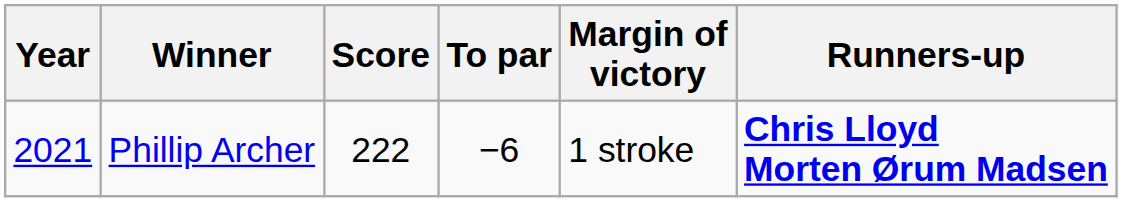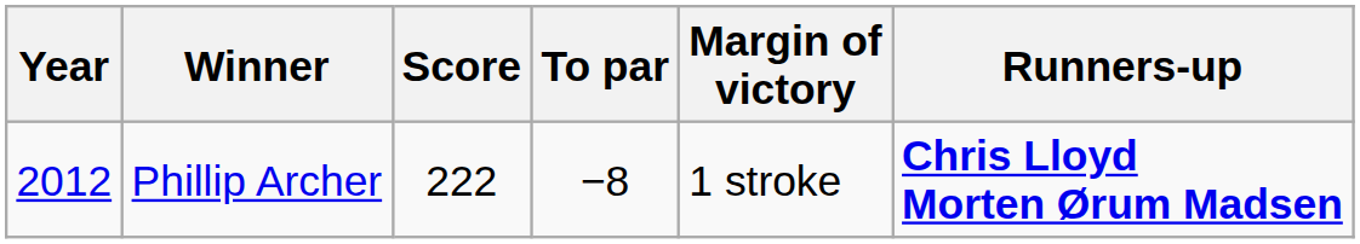 <table class=wikitable style=font-size:95%>
 <tr>
 <th>Year</th>
 <th>Winner</th>
 <th>Score</th>
 <th>To par</th>
 <th>Margin of<br>victory</th>
 <th>Runners-up</th>
 </tr>
 <tr>
-<td><a href='#'>2021</a></td>
+<td><a href='#'>2012</a></td>
 <td> <a href='#'>Phillip Archer</a></td>
 <td align=center>222</td>
-<td align=center>−6</td>
+<td align=center>−8</td>
 <td>1 stroke</td>
 <td><strong> <a href='#'>Chris Lloyd</a><br> <a href='#'>Morten Ørum Madsen</a></strong></td>
 </tr>
 </table>
